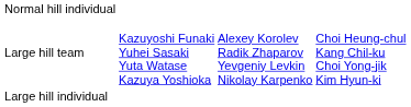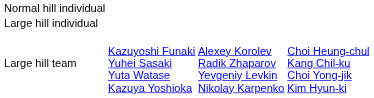 <table>
 <tr>
 <td>Normal hill individual<br></td>
+<td></td>
+<td></td>
+<td></td>
+</tr>
+<tr>
+<td>Large hill individual<br></td>
 <td></td>
 <td></td>
 <td></td>
 </tr>
 <tr>
 <td>Large hill team<br></td>
 <td><br><a href='#'>Kazuyoshi Funaki</a><br><a href='#'>Yuhei Sasaki</a><br><a href='#'>Yuta Watase</a><br><a href='#'>Kazuya Yoshioka</a></td>
 <td><br><a href='#'>Alexey Korolev</a><br><a href='#'>Radik Zhaparov</a><br><a href='#'>Yevgeniy Levkin</a><br><a href='#'>Nikolay Karpenko</a></td>
 <td><br><a href='#'>Choi Heung-chul</a><br><a href='#'>Kang Chil-ku</a><br><a href='#'>Choi Yong-jik</a><br><a href='#'>Kim Hyun-ki</a></td>
 </tr>
-<tr>
-<td>Large hill individual<br></td>
-<td></td>
-<td></td>
-<td></td>
-</tr>
 </table>
